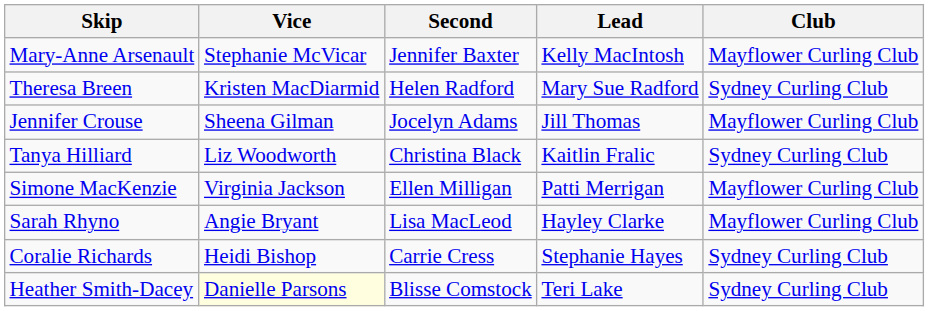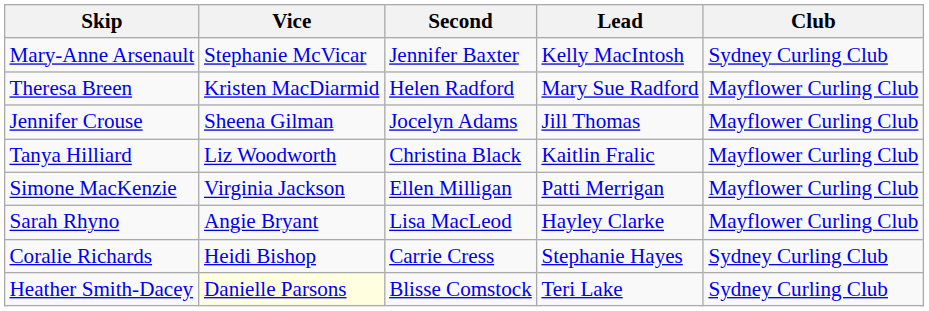 <table class="wikitable" border="1">
 <tr>
 <th>Skip</th>
 <th>Vice</th>
 <th>Second</th>
 <th>Lead</th>
 <th>Club</th>
 </tr>
 <tr>
 <td><a href='#'>Mary-Anne Arsenault</a></td>
 <td><a href='#'>Stephanie McVicar</a></td>
 <td><a href='#'>Jennifer Baxter</a></td>
 <td><a href='#'>Kelly MacIntosh</a></td>
-<td><a href='#'>Mayflower Curling Club</a></td>
+<td><a href='#'>Sydney Curling Club</a></td>
 </tr>
 <tr>
 <td><a href='#'>Theresa Breen</a></td>
 <td><a href='#'>Kristen MacDiarmid</a></td>
 <td><a href='#'>Helen Radford</a></td>
 <td><a href='#'>Mary Sue Radford</a></td>
-<td><a href='#'>Sydney Curling Club</a></td>
+<td><a href='#'>Mayflower Curling Club</a></td>
 </tr>
 <tr>
 <td><a href='#'>Jennifer Crouse</a></td>
 <td><a href='#'>Sheena Gilman</a></td>
 <td><a href='#'>Jocelyn Adams</a></td>
 <td><a href='#'>Jill Thomas</a></td>
 <td><a href='#'>Mayflower Curling Club</a></td>
 </tr>
 <tr>
 <td><a href='#'>Tanya Hilliard</a></td>
 <td><a href='#'>Liz Woodworth</a></td>
 <td><a href='#'>Christina Black</a></td>
 <td><a href='#'>Kaitlin Fralic</a></td>
-<td><a href='#'>Sydney Curling Club</a></td>
+<td><a href='#'>Mayflower Curling Club</a></td>
 </tr>
 <tr>
 <td><a href='#'>Simone MacKenzie</a></td>
 <td><a href='#'>Virginia Jackson</a></td>
 <td><a href='#'>Ellen Milligan</a></td>
 <td><a href='#'>Patti Merrigan</a></td>
 <td><a href='#'>Mayflower Curling Club</a></td>
 </tr>
 <tr>
 <td><a href='#'>Sarah Rhyno</a></td>
 <td><a href='#'>Angie Bryant</a></td>
 <td><a href='#'>Lisa MacLeod</a></td>
 <td><a href='#'>Hayley Clarke</a></td>
 <td><a href='#'>Mayflower Curling Club</a></td>
 </tr>
 <tr>
 <td><a href='#'>Coralie Richards</a></td>
 <td><a href='#'>Heidi Bishop</a></td>
 <td><a href='#'>Carrie Cress</a></td>
 <td><a href='#'>Stephanie Hayes</a></td>
 <td><a href='#'>Sydney Curling Club</a></td>
 </tr>
 <tr>
 <td><a href='#'>Heather Smith-Dacey</a></td>
 <td style="background: lightyellow;"><a href='#'>Danielle Parsons</a></td>
 <td><a href='#'>Blisse Comstock</a></td>
 <td><a href='#'>Teri Lake</a></td>
 <td><a href='#'>Sydney Curling Club</a></td>
 </tr>
 </table>
